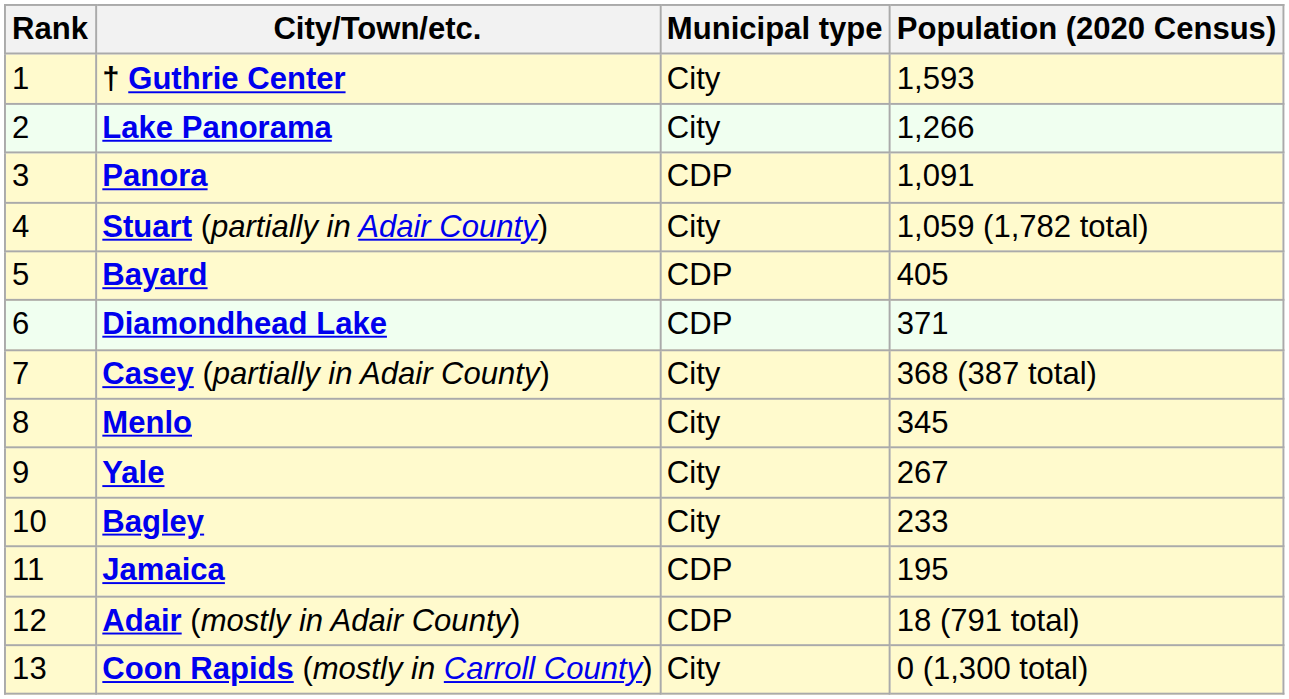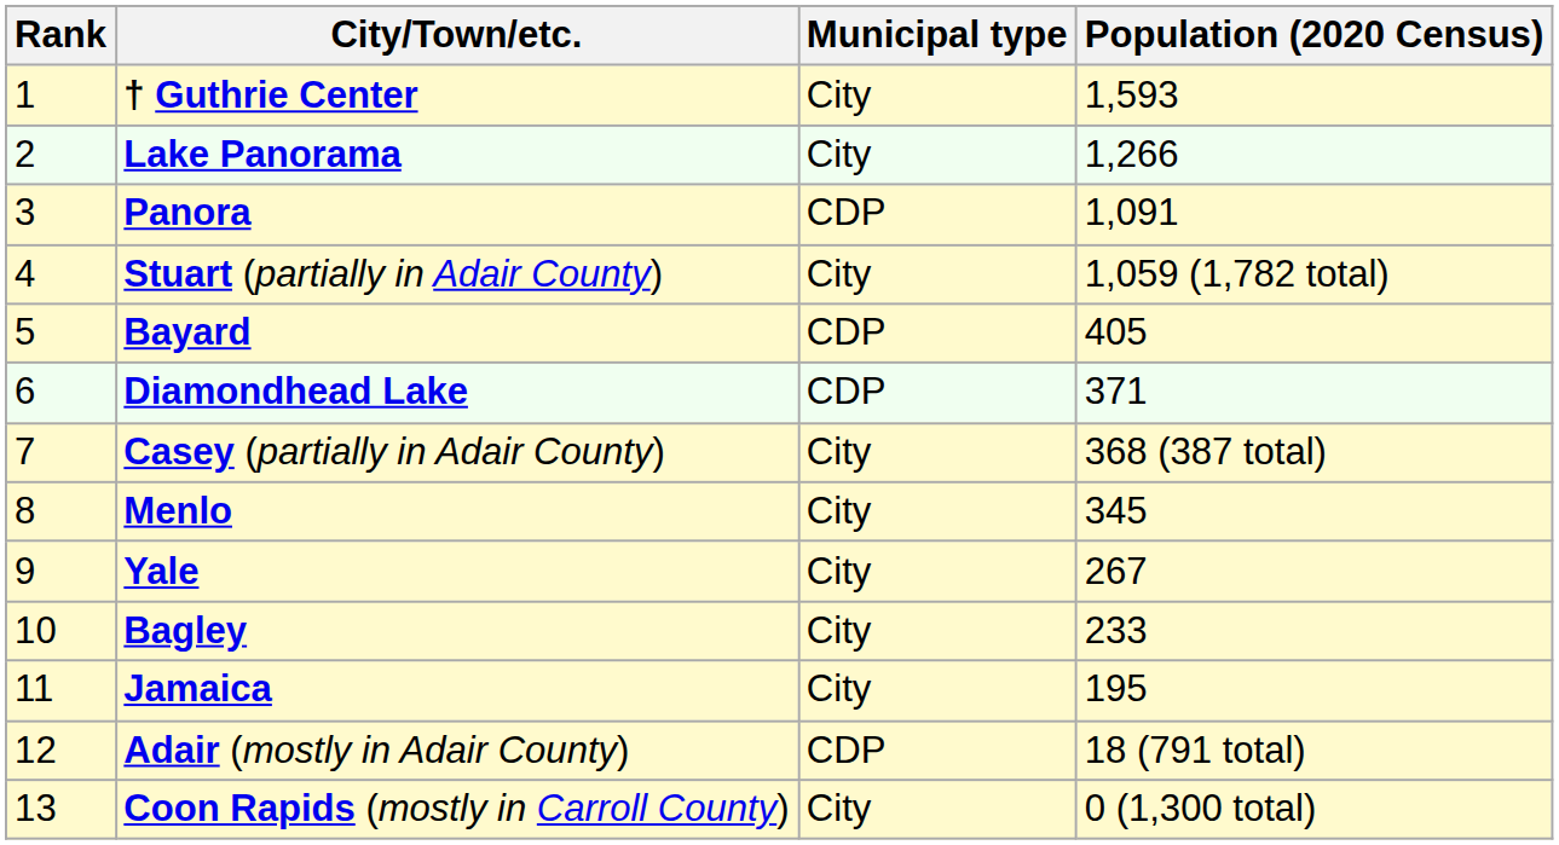 <table class="wikitable sortable">
 <tr>
 <th>Rank</th>
 <th>City/Town/etc.</th>
 <th>Municipal type</th>
 <th>Population (2020 Census)</th>
 </tr>
 <tr style=background-color:#FFFACD>
 <td>1</td>
 <td><strong>†</strong> <strong><a href='#'>Guthrie Center</a></strong></td>
 <td>City</td>
 <td>1,593</td>
 </tr>
 <tr style=background-color:#F0FFF0>
 <td>2</td>
 <td><strong><a href='#'>Lake Panorama</a></strong></td>
 <td>City</td>
 <td>1,266</td>
 </tr>
 <tr style=background-color:#FFFACD>
 <td>3</td>
 <td><strong><a href='#'>Panora</a></strong></td>
 <td>CDP</td>
 <td>1,091</td>
 </tr>
 <tr style=background-color:#FFFACD>
 <td>4</td>
 <td><strong><a href='#'>Stuart</a></strong> (<em>partially in <a href='#'>Adair County</a></em>)</td>
 <td>City</td>
 <td>1,059 (1,782 total)</td>
 </tr>
 <tr style=background-color:#FFFACD>
 <td>5</td>
 <td><strong><a href='#'>Bayard</a></strong></td>
 <td>CDP</td>
 <td>405</td>
 </tr>
 <tr style=background-color:#F0FFF0>
 <td>6</td>
 <td><strong><a href='#'>Diamondhead Lake</a></strong></td>
 <td>CDP</td>
 <td>371</td>
 </tr>
 <tr style=background-color:#FFFACD>
 <td>7</td>
 <td><strong><a href='#'>Casey</a></strong> (<em>partially in Adair County</em>)</td>
 <td>City</td>
 <td>368 (387 total)</td>
 </tr>
 <tr style=background-color:#FFFACD>
 <td>8</td>
 <td><strong><a href='#'>Menlo</a></strong></td>
 <td>City</td>
 <td>345</td>
 </tr>
 <tr style=background-color:#FFFACD>
 <td>9</td>
 <td><strong><a href='#'>Yale</a></strong></td>
 <td>City</td>
 <td>267</td>
 </tr>
 <tr style=background-color:#FFFACD>
 <td>10</td>
 <td><strong><a href='#'>Bagley</a></strong></td>
 <td>City</td>
 <td>233</td>
 </tr>
 <tr style=background-color:#FFFACD>
 <td>11</td>
 <td><strong><a href='#'>Jamaica</a></strong></td>
-<td>CDP</td>
+<td>City</td>
 <td>195</td>
 </tr>
 <tr style=background-color:#FFFACD>
 <td>12</td>
 <td><strong><a href='#'>Adair</a></strong> (<em>mostly in Adair County</em>)</td>
 <td>CDP</td>
 <td>18 (791 total)</td>
 </tr>
 <tr style=background-color:#FFFACD>
 <td>13</td>
 <td><strong><a href='#'>Coon Rapids</a></strong> (<em>mostly in <a href='#'>Carroll County</a></em>)</td>
 <td>City</td>
 <td>0 (1,300 total)</td>
 </tr>
 </table>
